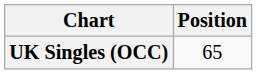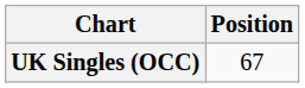 <table class="wikitable plainrowheaders">
 <tr>
 <th scope="col">Chart</th>
 <th scope="col">Position</th>
 </tr>
 <tr>
 <th scope="row">UK Singles (OCC)</th>
-<td align="center">65</td>
+<td align="center">67</td>
 </tr>
 </table>
